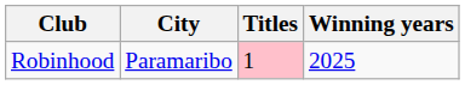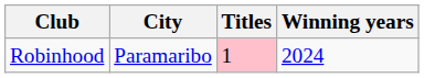 <table class="wikitable">
 <tr>
 <th>Club</th>
 <th>City</th>
 <th>Titles</th>
 <th>Winning years</th>
 </tr>
 <tr>
 <td><a href='#'>Robinhood</a></td>
 <td><a href='#'>Paramaribo</a></td>
 <td style="background: pink;">1</td>
-<td><a href='#'>2025</a></td>
+<td><a href='#'>2024</a></td>
 </tr>
 </table>
